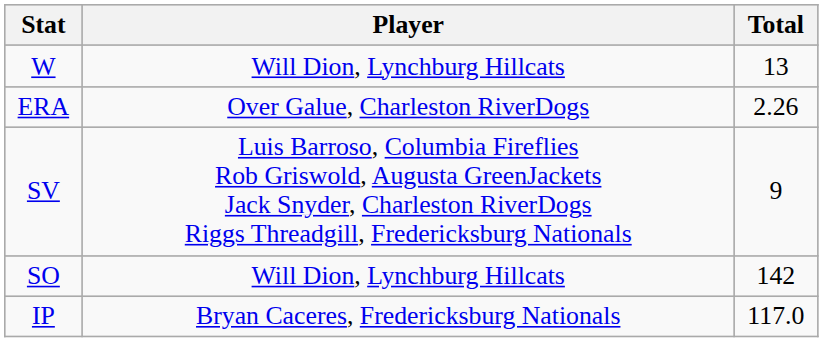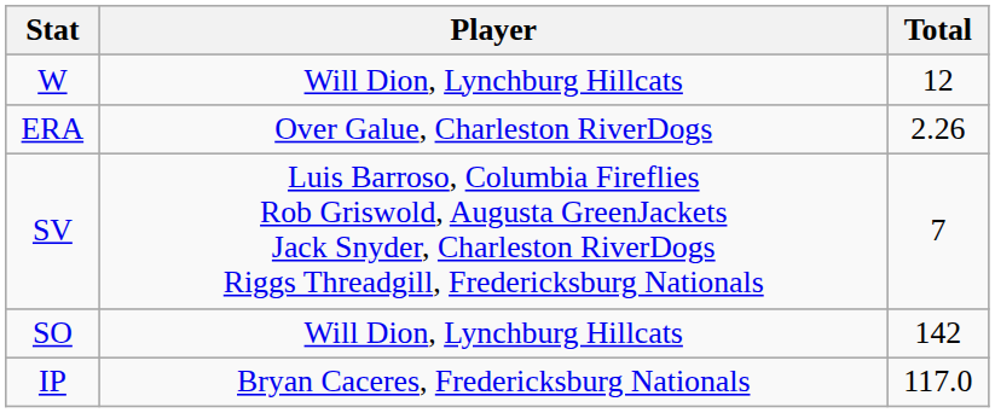 <table class="wikitable" width="40%" style="text-align:center;">
 <tr>
 <th width="5%">Stat</th>
 <th width="60%">Player</th>
 <th width="5%">Total</th>
 </tr>
 <tr>
 <td><a href='#'>W</a></td>
 <td><a href='#'>Will Dion</a>, <a href='#'>Lynchburg Hillcats</a></td>
-<td>13</td>
+<td>12</td>
 </tr>
 <tr>
 <td><a href='#'>ERA</a></td>
 <td><a href='#'>Over Galue</a>, <a href='#'>Charleston RiverDogs</a></td>
 <td>2.26</td>
 </tr>
 <tr>
 <td><a href='#'>SV</a></td>
 <td><a href='#'>Luis Barroso</a>, <a href='#'>Columbia Fireflies</a> <br> <a href='#'>Rob Griswold</a>, <a href='#'>Augusta GreenJackets</a> <br> <a href='#'>Jack Snyder</a>, <a href='#'>Charleston RiverDogs</a> <br> <a href='#'>Riggs Threadgill</a>, <a href='#'>Fredericksburg Nationals</a></td>
-<td>9</td>
+<td>7</td>
 </tr>
 <tr>
 <td><a href='#'>SO</a></td>
 <td><a href='#'>Will Dion</a>, <a href='#'>Lynchburg Hillcats</a></td>
 <td>142</td>
 </tr>
 <tr>
 <td><a href='#'>IP</a></td>
 <td><a href='#'>Bryan Caceres</a>, <a href='#'>Fredericksburg Nationals</a></td>
 <td>117.0</td>
 </tr>
 </table>
